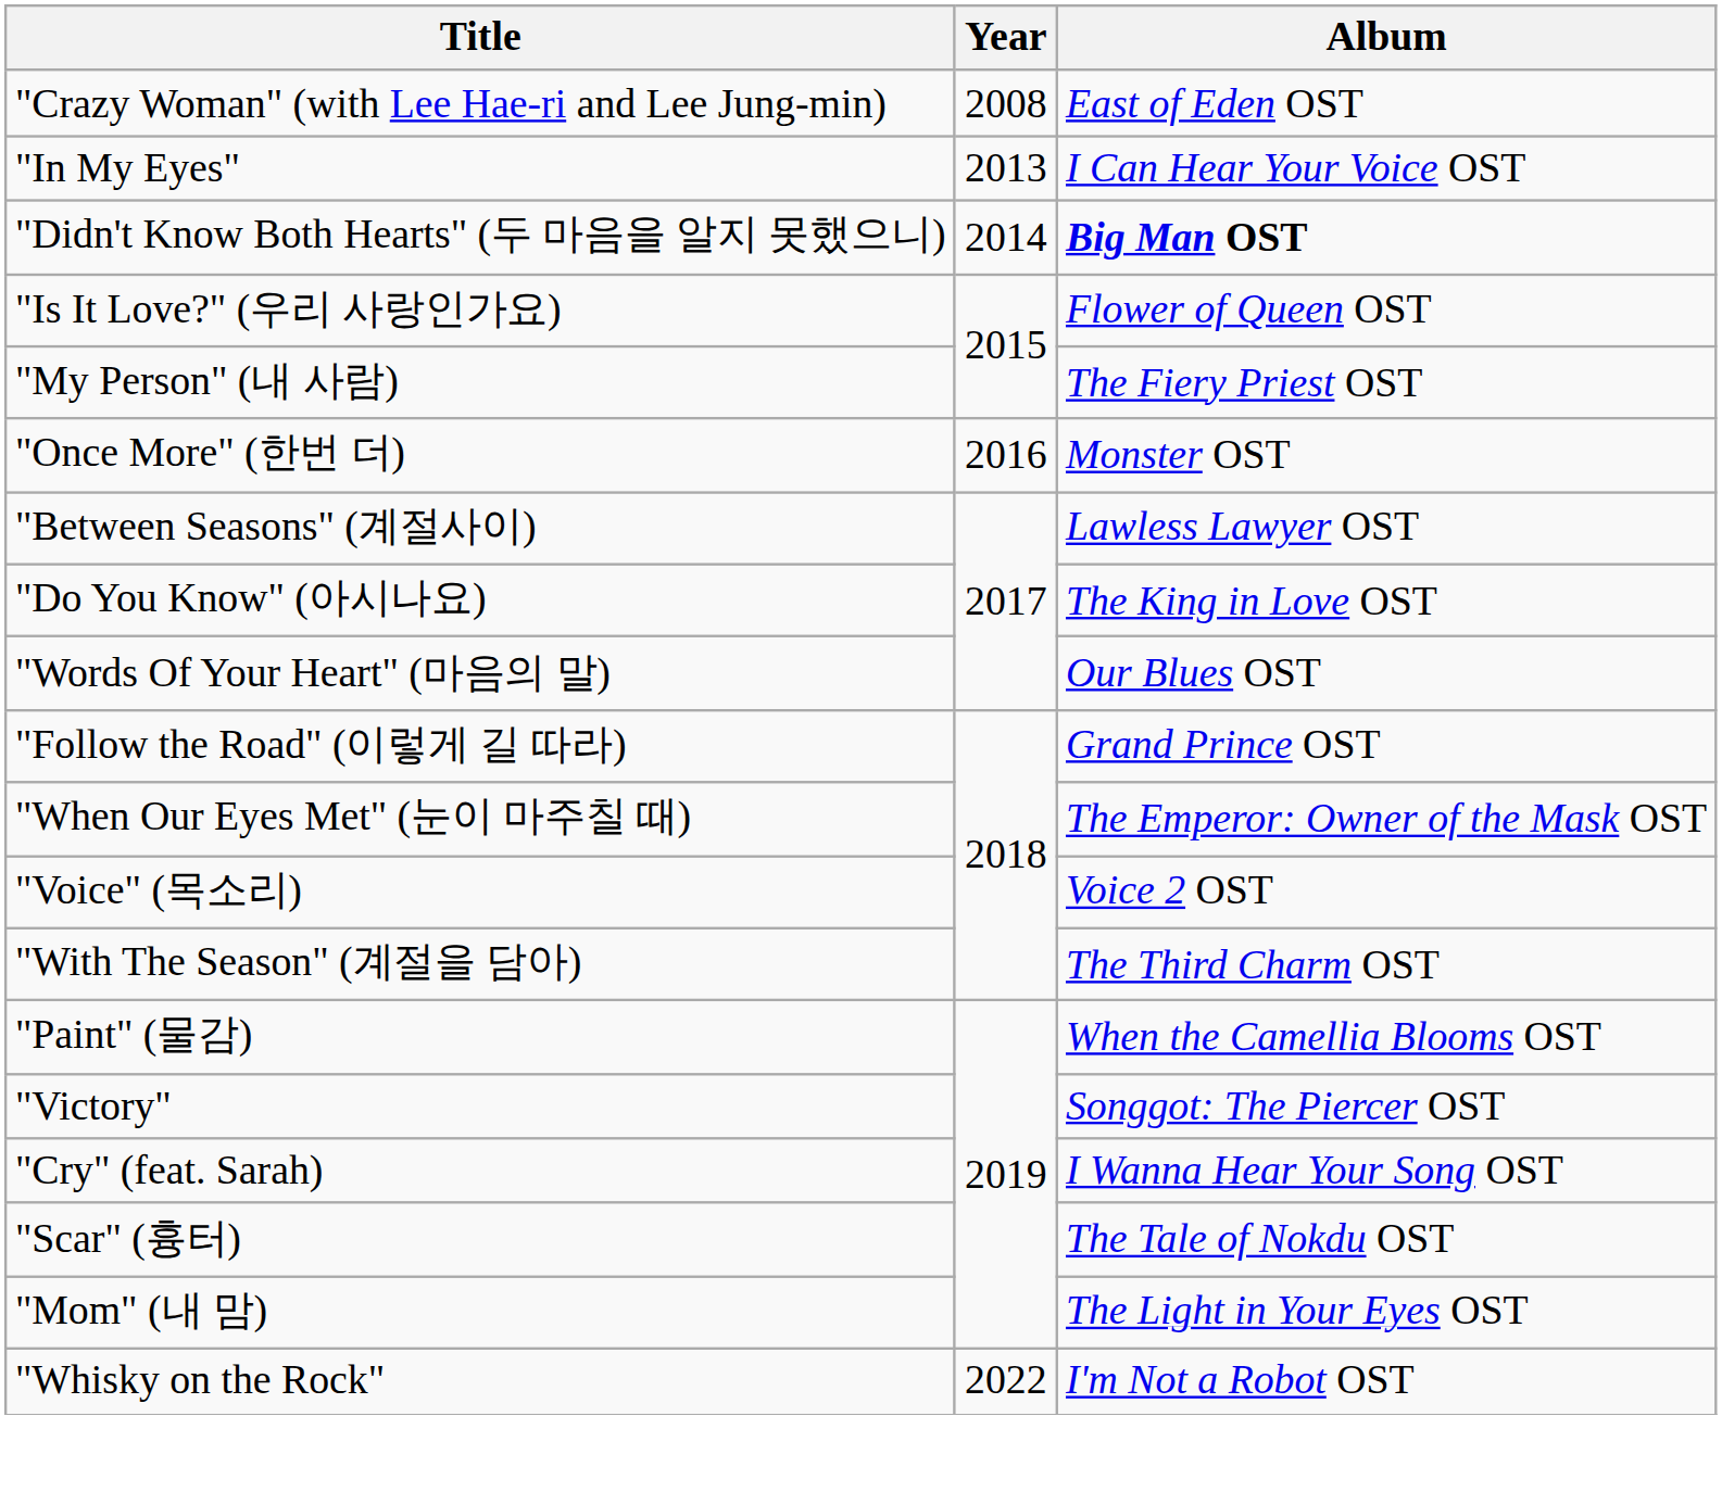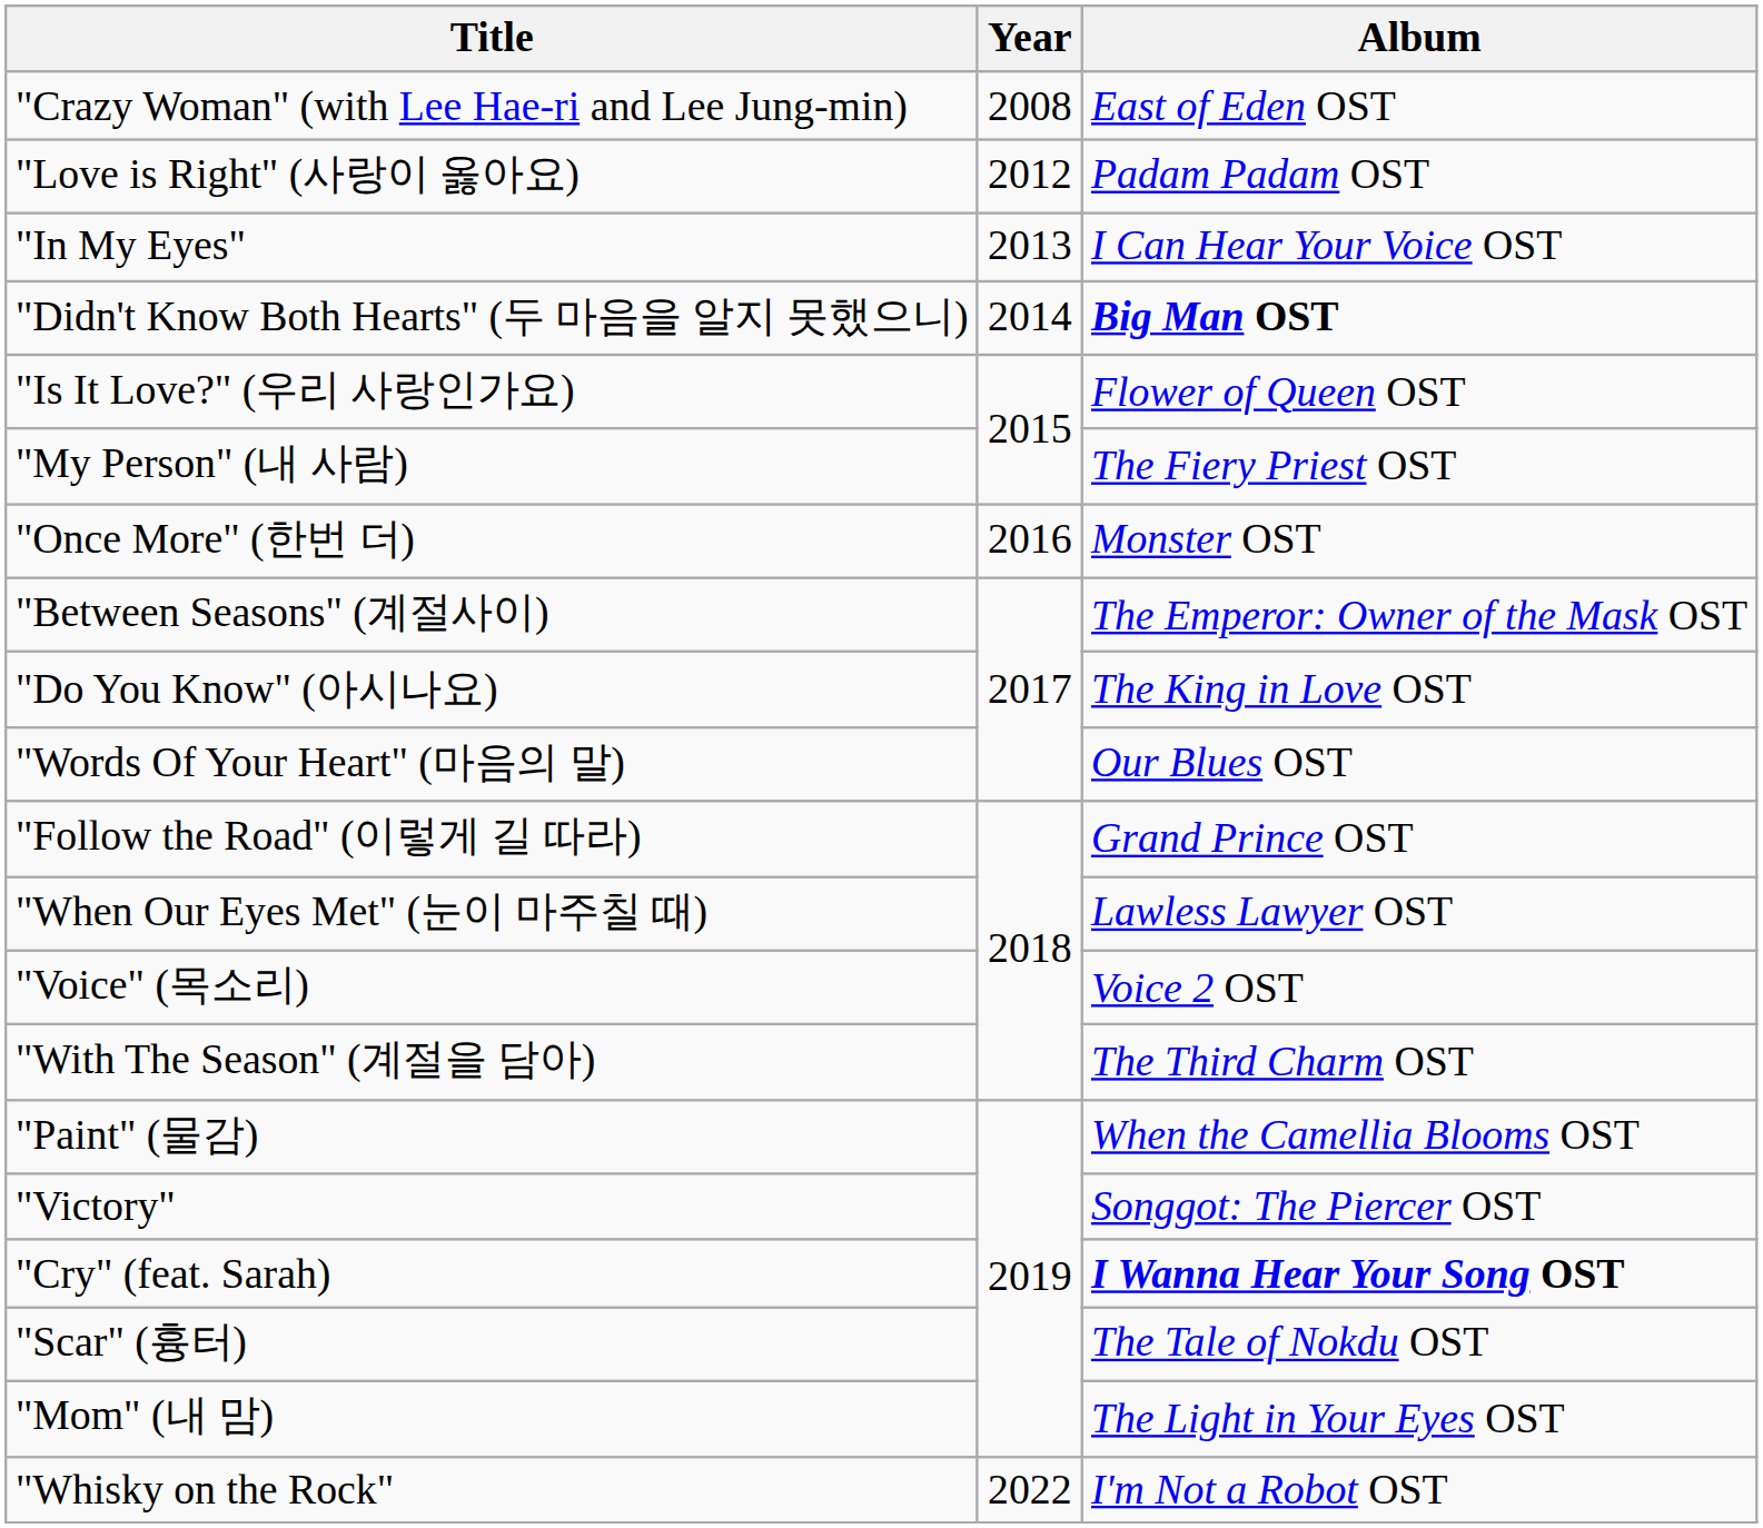 <table class="wikitable">
 <tr>
 <th>Title</th>
 <th>Year</th>
 <th>Album</th>
 </tr>
 <tr>
 <td>"Crazy Woman" (with <a href='#'>Lee Hae-ri</a> and Lee Jung-min)</td>
 <td>2008</td>
 <td><a href='#'><em>East of Eden</em></a> OST</td>
+</tr>
+<tr>
+<td>"Love is Right" (사랑이 옳아요)</td>
+<td>2012</td>
+<td><em><a href='#'>Padam Padam</a></em> OST</td>
 </tr>
 <tr>
 <td>"In My Eyes"</td>
 <td>2013</td>
 <td><em><a href='#'>I Can Hear Your Voice</a></em> OST</td>
 </tr>
 <tr>
 <td>"Didn't Know Both Hearts" (두 마음을 알지 못했으니)</td>
 <td>2014</td>
 <td><strong><a href='#'><em>Big Man</em></a> OST</strong></td>
 </tr>
 <tr>
 <td>"Is It Love?" (우리 사랑인가요)</td>
 <td rowspan="2">2015</td>
 <td><em><a href='#'>Flower of Queen</a></em> OST</td>
 </tr>
 <tr>
 <td>"My Person" (내 사람)</td>
 <td><em><a href='#'>The Fiery Priest</a></em> OST</td>
 </tr>
 <tr>
 <td>"Once More" (한번 더)</td>
 <td>2016</td>
 <td><em><a href='#'>Monster</a></em> OST</td>
 </tr>
 <tr>
 <td>"Between Seasons" (계절사이)</td>
 <td rowspan="3">2017</td>
-<td><em><a href='#'>Lawless Lawyer</a></em> OST</td>
+<td><em><a href='#'>The Emperor: Owner of the Mask</a></em> OST</td>
 </tr>
 <tr>
 <td>"Do You Know" (아시나요)</td>
 <td><em><a href='#'>The King in Love</a></em> OST</td>
 </tr>
 <tr>
 <td>"Words Of Your Heart" (마음의 말)</td>
 <td><em><a href='#'>Our Blues</a></em> OST</td>
 </tr>
 <tr>
 <td>"Follow the Road" (이렇게 길 따라)</td>
 <td rowspan="4">2018</td>
 <td><em><a href='#'>Grand Prince</a></em> OST</td>
 </tr>
 <tr>
 <td>"When Our Eyes Met" (눈이 마주칠 때)</td>
-<td><em><a href='#'>The Emperor: Owner of the Mask</a></em> OST</td>
+<td><em><a href='#'>Lawless Lawyer</a></em> OST</td>
 </tr>
 <tr>
 <td>"Voice" (목소리)</td>
 <td><em><a href='#'>Voice 2</a></em> OST</td>
 </tr>
 <tr>
 <td>"With The Season" (계절을 담아)</td>
 <td><em><a href='#'>The Third Charm</a></em> OST</td>
 </tr>
 <tr>
 <td>"Paint" (물감)</td>
 <td rowspan="5">2019</td>
 <td><em><a href='#'>When the Camellia Blooms</a></em> OST</td>
 </tr>
 <tr>
 <td>"Victory"</td>
 <td><em><a href='#'>Songgot: The Piercer</a></em> OST</td>
 </tr>
 <tr>
 <td>"Cry" (feat. Sarah)</td>
-<td><em><a href='#'>I Wanna Hear Your Song</a></em> OST</td>
+<td><strong><em><a href='#'>I Wanna Hear Your Song</a></em> OST</strong></td>
 </tr>
 <tr>
 <td>"Scar" (흉터)</td>
 <td><em><a href='#'>The Tale of Nokdu</a></em> OST</td>
 </tr>
 <tr>
 <td>"Mom" (내 맘)</td>
 <td><em><a href='#'>The Light in Your Eyes</a></em> OST</td>
 </tr>
 <tr>
 <td>"Whisky on the Rock"</td>
 <td>2022</td>
 <td><em><a href='#'>I'm Not a Robot</a></em> OST</td>
 </tr>
 <tr>
 </tr>
 </table>
